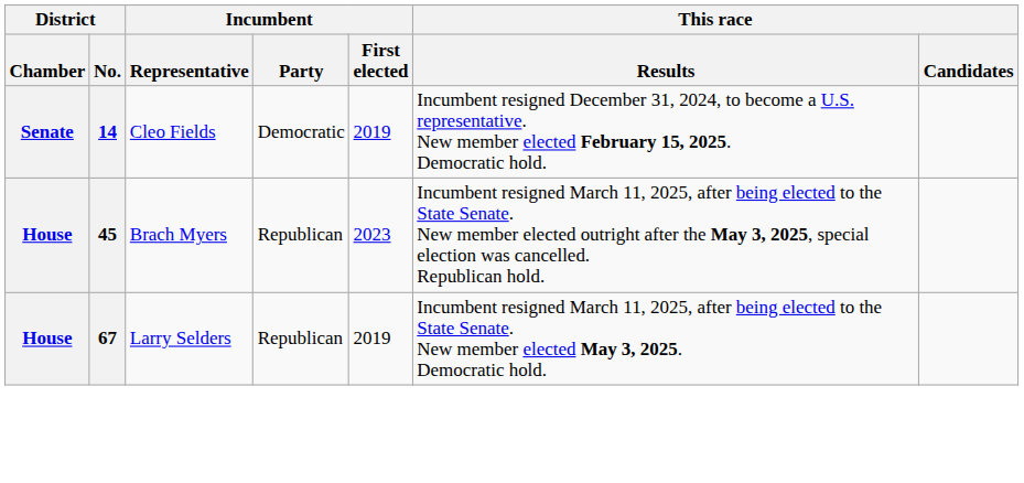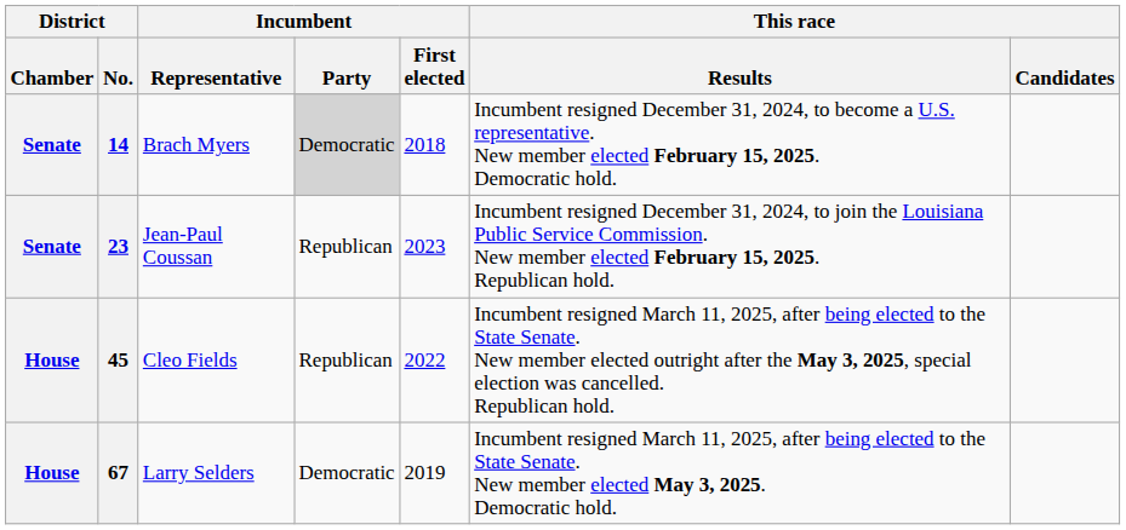 <table class="wikitable sortable">
 <tr valign=bottom>
 <th colspan="2">District</th>
 <th colspan="3">Incumbent</th>
 <th colspan="2">This race</th>
 </tr>
 <tr valign=bottom>
 <th>Chamber</th>
 <th>No.</th>
 <th>Representative</th>
 <th>Party</th>
 <th>First<br>elected</th>
 <th>Results</th>
 <th>Candidates</th>
 </tr>
 <tr>
 <th><a href='#'>Senate</a></th>
 <th><a href='#'>14</a></th>
-<td><a href='#'>Cleo Fields</a></td>
-<td>Democratic</td>
-<td><a href='#'>2019</a></td>
+<td><a href='#'>Brach Myers</a></td>
+<td style="background: lightgrey;">Democratic</td>
+<td><a href='#'>2018</a></td>
 <td>Incumbent resigned December 31, 2024, to become a <a href='#'>U.S. representative</a>.<br>New member <a href='#'>elected</a> <strong>February 15, 2025</strong>.<br>Democratic hold.</td>
+<td nowrap></td>
+</tr>
+<tr>
+<th><a href='#'>Senate</a></th>
+<th><a href='#'>23</a></th>
+<td><a href='#'>Jean-Paul Coussan</a></td>
+<td>Republican</td>
+<td><a href='#'>2023</a></td>
+<td>Incumbent resigned December 31, 2024, to join the <a href='#'>Louisiana Public Service Commission</a>.<br>New member <a href='#'>elected</a> <strong>February 15, 2025</strong>.<br>Republican hold.</td>
 <td nowrap></td>
 </tr>
 <tr>
 <th><a href='#'>House</a></th>
 <th>45</th>
-<td><a href='#'>Brach Myers</a></td>
+<td><a href='#'>Cleo Fields</a></td>
 <td>Republican</td>
-<td><a href='#'>2023</a></td>
+<td><a href='#'>2022</a></td>
 <td>Incumbent resigned March 11, 2025, after <a href='#'>being elected</a> to the <a href='#'>State Senate</a>.<br>New member elected outright after the <strong>May 3, 2025</strong>, special election was cancelled. <br>Republican hold.</td>
 <td nowrap></td>
 </tr>
 <tr>
 <th><a href='#'>House</a></th>
 <th>67</th>
 <td><a href='#'>Larry Selders</a></td>
-<td>Republican</td>
+<td>Democratic</td>
 <td>2019</td>
 <td>Incumbent resigned March 11, 2025, after <a href='#'>being elected</a> to the <a href='#'>State Senate</a>.<br>New member <a href='#'>elected</a> <strong>May 3, 2025</strong>.<br>Democratic hold.</td>
 <td nowrap></td>
 </tr>
 </table>
